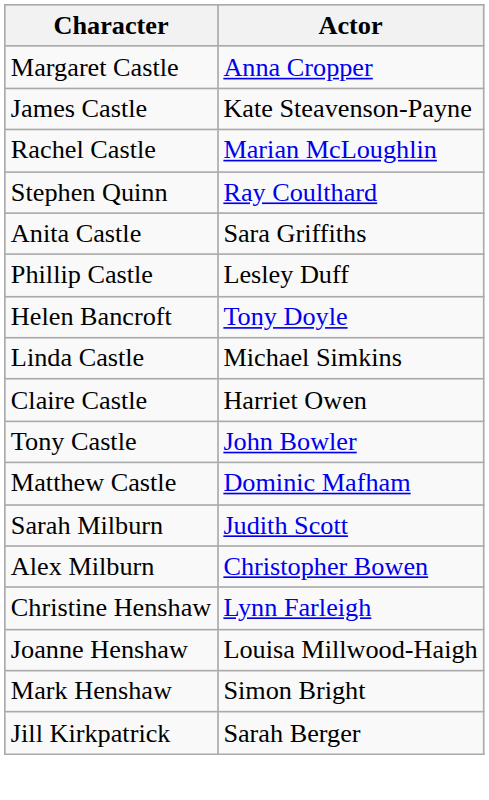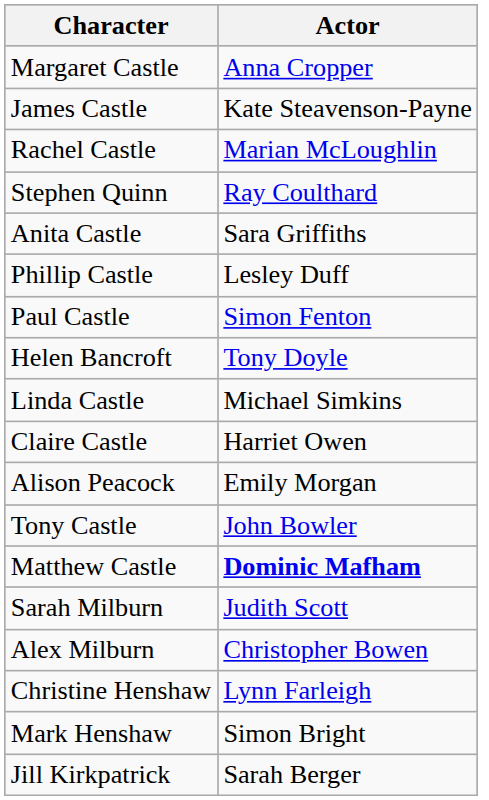 <table class="wikitable">
 <tr>
 <th>Character</th>
 <th>Actor</th>
 </tr>
 <tr>
 <td>Margaret Castle</td>
 <td><a href='#'>Anna Cropper</a></td>
 </tr>
 <tr>
 <td>James Castle</td>
 <td>Kate Steavenson-Payne</td>
 </tr>
 <tr>
 <td>Rachel Castle</td>
 <td><a href='#'>Marian McLoughlin</a></td>
 </tr>
 <tr>
 <td>Stephen Quinn</td>
 <td><a href='#'>Ray Coulthard</a></td>
 </tr>
 <tr>
 <td>Anita Castle</td>
 <td>Sara Griffiths</td>
 </tr>
 <tr>
 <td>Phillip Castle</td>
 <td>Lesley Duff</td>
 </tr>
 <tr>
+<td>Paul Castle</td>
+<td><a href='#'>Simon Fenton</a></td>
+</tr>
+<tr>
 <td>Helen Bancroft</td>
 <td><a href='#'>Tony Doyle</a></td>
 </tr>
 <tr>
 <td>Linda Castle</td>
 <td>Michael Simkins</td>
 </tr>
 <tr>
 <td>Claire Castle</td>
 <td>Harriet Owen</td>
 </tr>
 <tr>
+<td>Alison Peacock</td>
+<td>Emily Morgan</td>
+</tr>
+<tr>
 <td>Tony Castle</td>
 <td><a href='#'>John Bowler</a></td>
 </tr>
 <tr>
 <td>Matthew Castle</td>
-<td><a href='#'>Dominic Mafham</a></td>
+<td><strong><a href='#'>Dominic Mafham</a></strong></td>
 </tr>
 <tr>
 <td>Sarah Milburn</td>
 <td><a href='#'>Judith Scott</a></td>
 </tr>
 <tr>
 <td>Alex Milburn</td>
 <td><a href='#'>Christopher Bowen</a></td>
 </tr>
 <tr>
 <td>Christine Henshaw</td>
 <td><a href='#'>Lynn Farleigh</a></td>
 </tr>
 <tr>
-<td>Joanne Henshaw</td>
-<td>Louisa Millwood-Haigh</td>
-</tr>
-<tr>
 <td>Mark Henshaw</td>
 <td>Simon Bright</td>
 </tr>
 <tr>
 <td>Jill Kirkpatrick</td>
 <td>Sarah Berger</td>
 </tr>
 </table>
